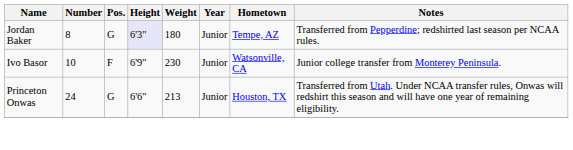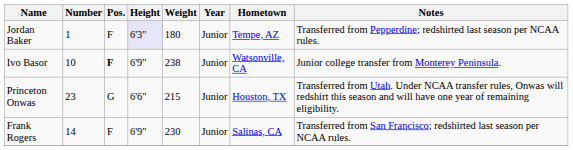 <table class="wikitable sortable" border="1">
 <tr>
 <th>Name</th>
 <th>Number</th>
 <th>Pos.</th>
 <th>Height</th>
 <th>Weight</th>
 <th>Year</th>
 <th>Hometown</th>
 <th class="unsortable">Notes</th>
 </tr>
 <tr>
 <td sortname>Jordan Baker</td>
-<td>8</td>
-<td>G</td>
+<td>1</td>
+<td>F</td>
 <td style="background: lavender;">6'3"</td>
 <td>180</td>
 <td>Junior</td>
 <td><a href='#'>Tempe, AZ</a></td>
 <td>Transferred from <a href='#'>Pepperdine</a>; redshirted last season per NCAA rules.</td>
 </tr>
 <tr>
 <td sortname>Ivo Basor</td>
 <td>10</td>
-<td>F</td>
+<td><strong>F</strong></td>
 <td>6'9"</td>
-<td>230</td>
+<td>238</td>
 <td>Junior</td>
 <td><a href='#'>Watsonville, CA</a></td>
 <td>Junior college transfer from <a href='#'>Monterey Peninsula</a>.</td>
 </tr>
 <tr>
 <td sortname>Princeton Onwas</td>
-<td>24</td>
+<td>23</td>
 <td>G</td>
 <td>6'6"</td>
-<td>213</td>
+<td>215</td>
 <td>Junior</td>
 <td><a href='#'>Houston, TX</a></td>
 <td>Transferred from <a href='#'>Utah</a>. Under NCAA transfer rules, Onwas will redshirt this season and will have one year of remaining eligibility.</td>
 </tr>
 <tr>
+<td sortname>Frank Rogers</td>
+<td>14</td>
+<td>F</td>
+<td>6'9"</td>
+<td>230</td>
+<td>Junior</td>
+<td><a href='#'>Salinas, CA</a></td>
+<td>Transferred from <a href='#'>San Francisco</a>; redshirted last season per NCAA rules.</td>
+</tr>
+<tr>
 </tr>
 </table>
